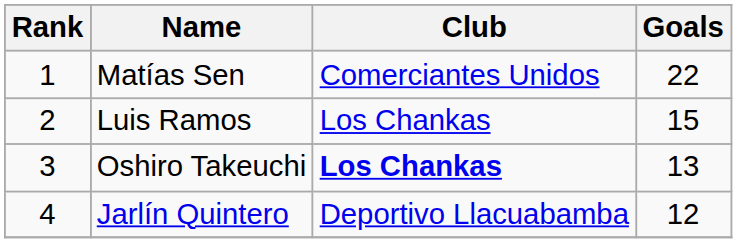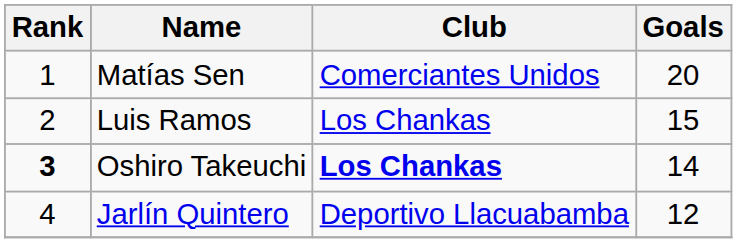 <table class="wikitable" border="1">
 <tr>
 <th>Rank</th>
 <th>Name</th>
 <th>Club</th>
 <th>Goals</th>
 </tr>
 <tr>
 <td align=center>1</td>
 <td> Matías Sen</td>
 <td><a href='#'>Comerciantes Unidos</a></td>
-<td align=center>22</td>
+<td align=center>20</td>
 </tr>
 <tr>
 <td align=center>2</td>
 <td> Luis Ramos</td>
 <td><a href='#'>Los Chankas</a></td>
 <td align=center>15</td>
 </tr>
 <tr>
-<td align=center>3</td>
+<td align=center><strong>3</strong></td>
 <td> Oshiro Takeuchi</td>
 <td><strong><a href='#'>Los Chankas</a></strong></td>
-<td align=center>13</td>
+<td align=center>14</td>
 </tr>
 <tr>
 <td align=center>4</td>
 <td> <a href='#'>Jarlín Quintero</a></td>
 <td><a href='#'>Deportivo Llacuabamba</a></td>
 <td align=center>12</td>
 </tr>
 <tr>
 </tr>
 </table>
